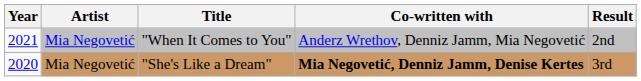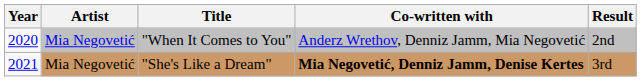 <table class="wikitable plainrowheaders">
 <tr>
 <th scope="col">Year</th>
 <th scope="col">Artist</th>
 <th scope="col">Title</th>
 <th scope="col">Co-written with</th>
 <th scope="col">Result</th>
 </tr>
 <tr>
-<td><a href='#'>2021</a></td>
+<td><a href='#'>2020</a></td>
 <td bgcolor="silver"><a href='#'>Mia Negovetić</a></td>
 <td bgcolor="silver">"When It Comes to You"</td>
 <td bgcolor="silver"><a href='#'>Anderz Wrethov</a>, Denniz Jamm, Mia Negovetić</td>
 <td bgcolor="silver">2nd</td>
 </tr>
 <tr>
-<td><a href='#'>2020</a></td>
+<td><a href='#'>2021</a></td>
 <td bgcolor="#cc9966">Mia Negovetić</td>
 <td bgcolor="#cc9966">"She's Like a Dream"</td>
 <td bgcolor="#cc9966"><strong>Mia Negovetić, Denniz Jamm, Denise Kertes</strong></td>
 <td bgcolor="#cc9966">3rd</td>
 </tr>
 </table>
